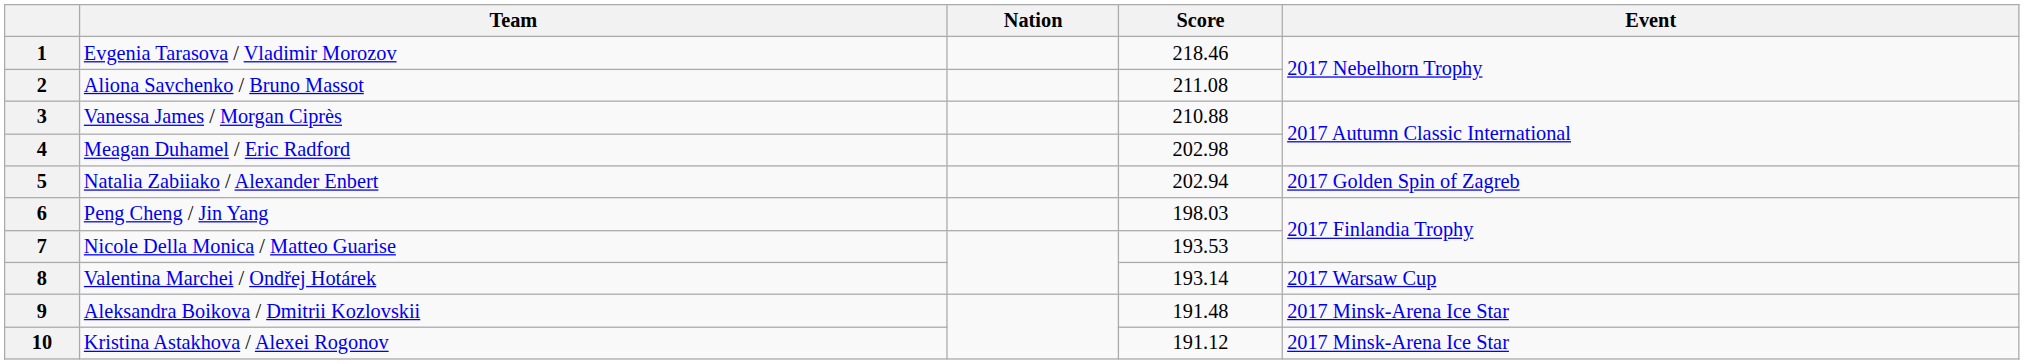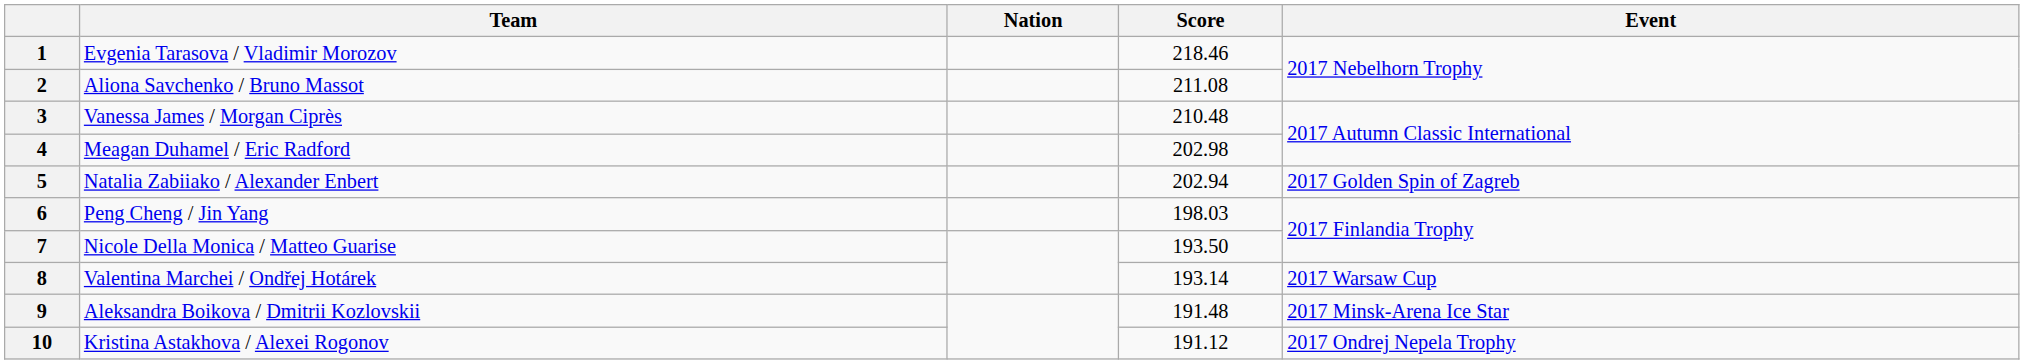 <table class="wikitable sortable" style="text-align:left; width:80%">
 <tr>
 <th scope="col"></th>
 <th scope="col">Team</th>
 <th scope="col">Nation</th>
 <th scope="col">Score</th>
 <th scope="col">Event</th>
 </tr>
 <tr>
 <th scope="row">1</th>
 <td><a href='#'>Evgenia Tarasova</a> / <a href='#'>Vladimir Morozov</a></td>
 <td></td>
 <td style="text-align:center;">218.46</td>
 <td rowspan="2"><a href='#'>2017 Nebelhorn Trophy</a></td>
 </tr>
 <tr>
 <th scope="row">2</th>
 <td><a href='#'>Aliona Savchenko</a> / <a href='#'>Bruno Massot</a></td>
 <td></td>
 <td style="text-align:center;">211.08</td>
 </tr>
 <tr>
 <th scope="row">3</th>
 <td><a href='#'>Vanessa James</a> / <a href='#'>Morgan Ciprès</a></td>
 <td></td>
-<td style="text-align:center;">210.88</td>
+<td style="text-align:center;">210.48</td>
 <td rowspan="2"><a href='#'>2017 Autumn Classic International</a></td>
 </tr>
 <tr>
 <th scope="row">4</th>
 <td><a href='#'>Meagan Duhamel</a> / <a href='#'>Eric Radford</a></td>
 <td></td>
 <td style="text-align:center;">202.98</td>
 </tr>
 <tr>
 <th scope="row">5</th>
 <td><a href='#'>Natalia Zabiiako</a> / <a href='#'>Alexander Enbert</a></td>
 <td></td>
 <td style="text-align:center;">202.94</td>
 <td><a href='#'>2017 Golden Spin of Zagreb</a></td>
 </tr>
 <tr>
 <th scope="row">6</th>
 <td><a href='#'>Peng Cheng</a> / <a href='#'>Jin Yang</a></td>
 <td></td>
 <td style="text-align:center;">198.03</td>
 <td rowspan="2"><a href='#'>2017 Finlandia Trophy</a></td>
 </tr>
 <tr>
 <th scope="row">7</th>
 <td><a href='#'>Nicole Della Monica</a> / <a href='#'>Matteo Guarise</a></td>
 <td rowspan="2"></td>
-<td style="text-align:center;">193.53</td>
+<td style="text-align:center;">193.50</td>
 </tr>
 <tr>
 <th scope="row">8</th>
 <td><a href='#'>Valentina Marchei</a> / <a href='#'>Ondřej Hotárek</a></td>
 <td style="text-align:center;">193.14</td>
 <td><a href='#'>2017 Warsaw Cup</a></td>
 </tr>
 <tr>
 <th scope="row">9</th>
 <td><a href='#'>Aleksandra Boikova</a> / <a href='#'>Dmitrii Kozlovskii</a></td>
 <td rowspan="2"></td>
 <td style="text-align:center;">191.48</td>
 <td><a href='#'>2017 Minsk-Arena Ice Star</a></td>
 </tr>
 <tr>
 <th scope="row">10</th>
 <td><a href='#'>Kristina Astakhova</a> / <a href='#'>Alexei Rogonov</a></td>
 <td style="text-align:center;">191.12</td>
-<td><a href='#'>2017 Minsk-Arena Ice Star</a></td>
+<td><a href='#'>2017 Ondrej Nepela Trophy</a></td>
 </tr>
 </table>
